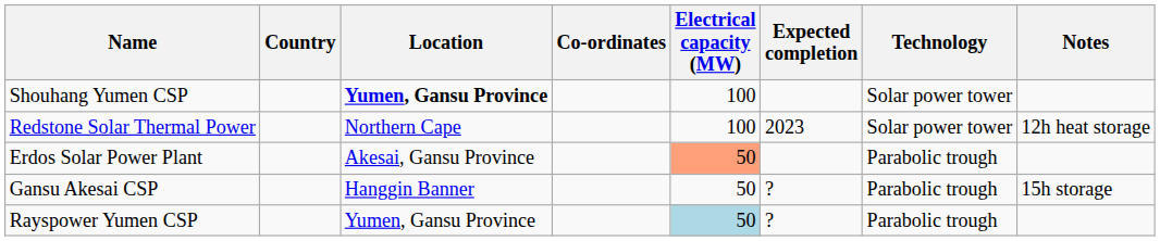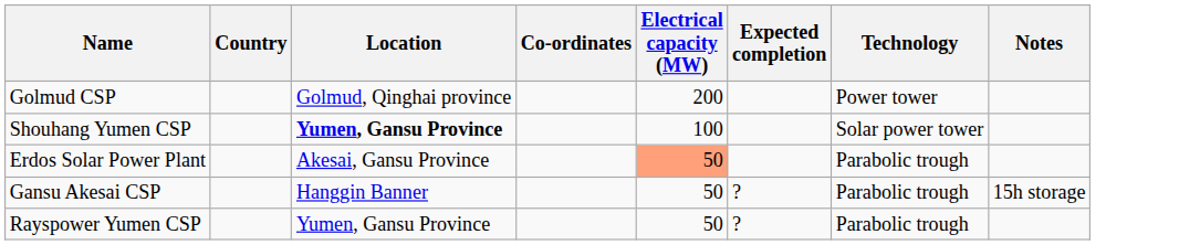 <table class="wikitable sortable">
 <tr>
 <th>Name</th>
 <th>Country</th>
 <th>Location</th>
 <th>Co-ordinates</th>
 <th><a href='#'>Electrical<br>capacity</a><br>(<a href='#'>MW</a>)</th>
 <th>Expected<br>completion</th>
 <th>Technology</th>
 <th class=unsortable>Notes</th>
 </tr>
 <tr>
+<td>Golmud CSP</td>
+<td></td>
+<td><a href='#'>Golmud</a>, Qinghai province</td>
+<td></td>
+<td align="right">200</td>
+<td></td>
+<td>Power tower</td>
+<td></td>
+</tr>
+<tr>
 <td>Shouhang Yumen CSP</td>
 <td></td>
 <td><strong><a href='#'>Yumen</a>, Gansu Province</strong></td>
 <td></td>
 <td align="right">100</td>
 <td></td>
 <td>Solar power tower</td>
 <td></td>
-</tr>
-<tr>
-<td><a href='#'>Redstone Solar Thermal Power</a></td>
-<td></td>
-<td><a href='#'>Northern Cape</a></td>
-<td></td>
-<td align="right">100</td>
-<td>2023</td>
-<td>Solar power tower</td>
-<td>12h heat storage</td>
 </tr>
 <tr>
 <td>Erdos Solar Power Plant</td>
 <td></td>
 <td><a href='#'>Akesai</a>, Gansu Province</td>
 <td></td>
 <td align="right" style="background: lightsalmon;">50</td>
 <td></td>
 <td>Parabolic trough</td>
 <td></td>
 </tr>
 <tr>
 <td>Gansu Akesai CSP</td>
 <td></td>
 <td><a href='#'>Hanggin Banner</a></td>
 <td></td>
 <td align="right">50</td>
 <td>?</td>
 <td>Parabolic trough</td>
 <td>15h storage</td>
 </tr>
 <tr>
 <td>Rayspower Yumen CSP</td>
 <td></td>
 <td><a href='#'>Yumen</a>, Gansu Province</td>
 <td></td>
-<td align="right" style="background: lightblue;">50</td>
+<td align="right">50</td>
 <td>?</td>
 <td>Parabolic trough</td>
 <td></td>
 </tr>
 </table>
